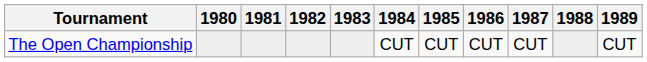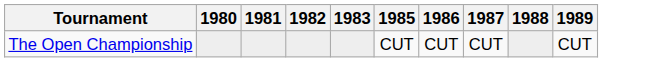 <table class="wikitable" style="font-size:95%;text-align:center;">
 <tr>
 <th>Tournament</th>
 <th>1980</th>
 <th>1981</th>
 <th>1982</th>
 <th>1983</th>
-<th>1984</th>
 <th>1985</th>
 <th>1986</th>
 <th>1987</th>
 <th>1988</th>
 <th>1989</th>
 </tr>
 <tr>
 <td align=left><a href='#'>The Open Championship</a></td>
 <td style="background:#eeeeee;"></td>
 <td style="background:#eeeeee;"></td>
 <td style="background:#eeeeee;"></td>
 <td style="background:#eeeeee;"></td>
 <td>CUT</td>
 <td>CUT</td>
 <td>CUT</td>
-<td>CUT</td>
 <td style="background:#eeeeee;"></td>
 <td>CUT</td>
 </tr>
 </table>
